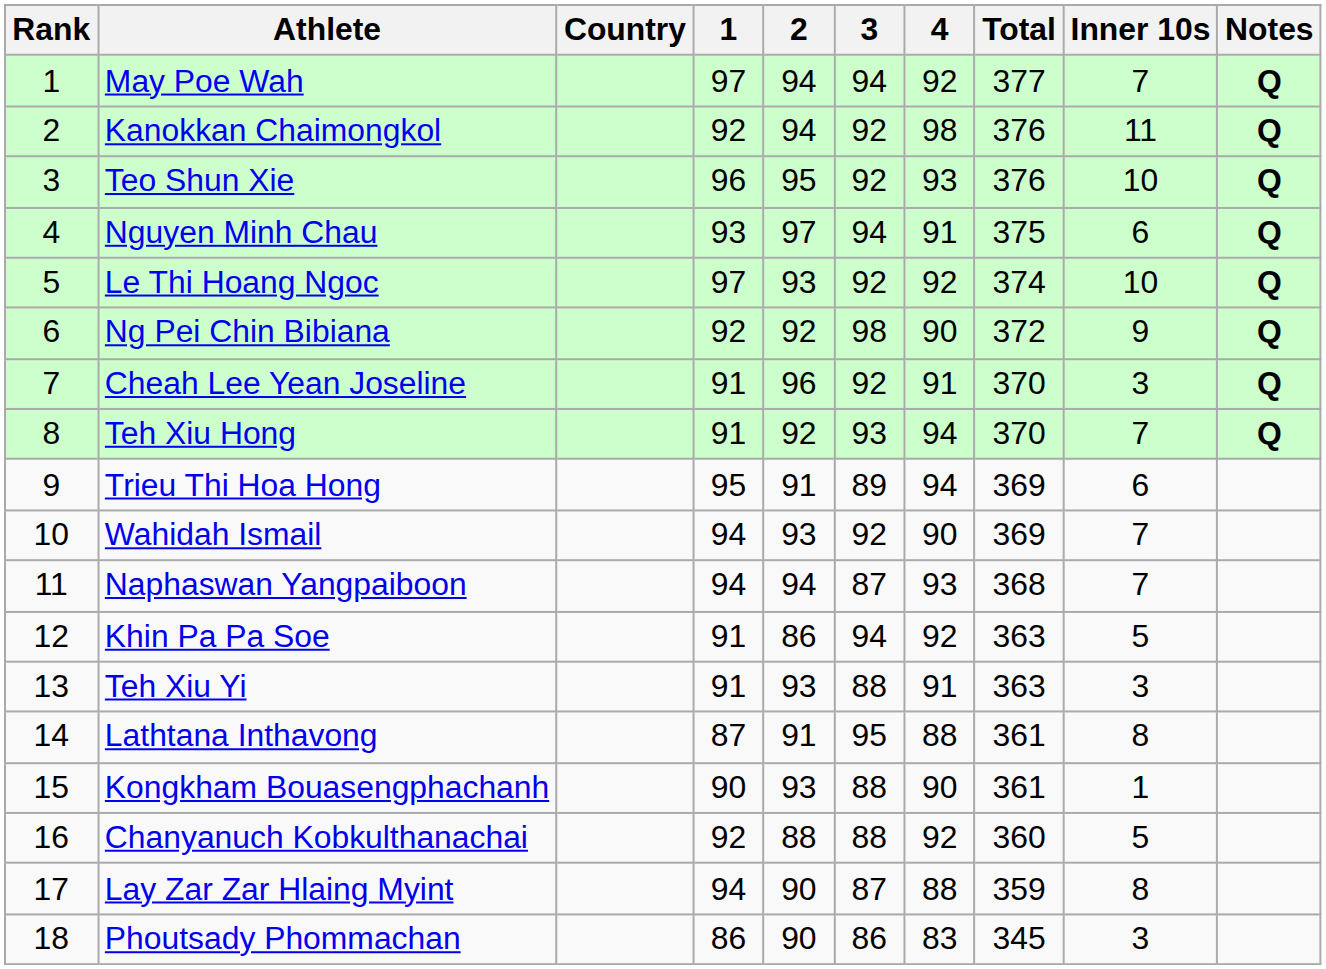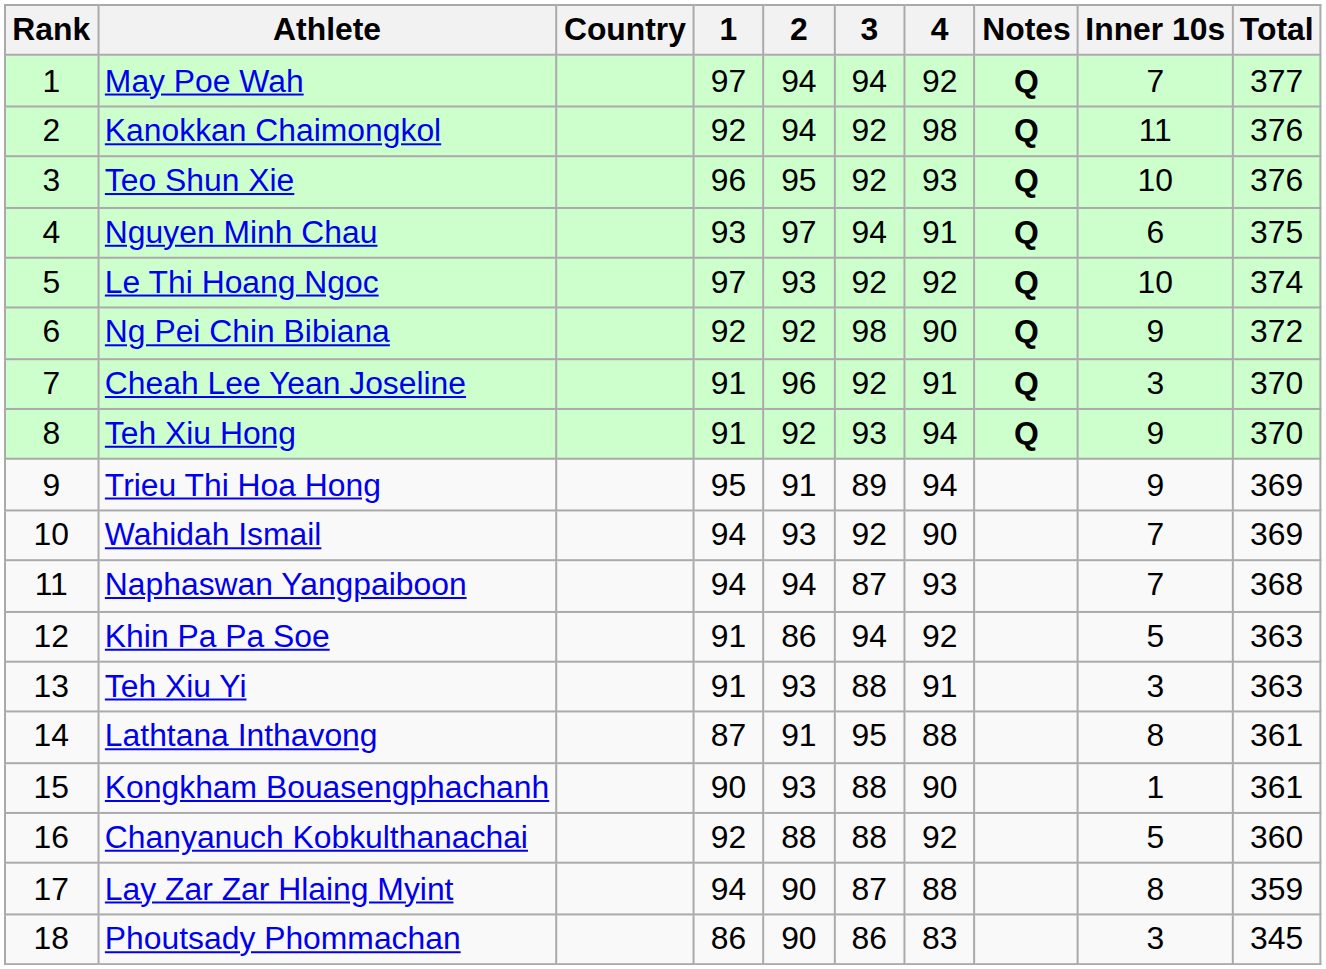 <table class="wikitable sortable" style="text-align:center">
 <tr>
 <th>Rank</th>
 <th>Athlete</th>
 <th>Country</th>
 <th class="sortable" style="width: 28px">1</th>
 <th class="sortable" style="width: 28px">2</th>
 <th class="sortable" style="width: 28px">3</th>
 <th class="sortable" style="width: 28px">4</th>
+<th class="unsortable">Notes</th>
+<th class="sortable">Inner 10s</th>
 <th>Total</th>
-<th class="sortable">Inner 10s</th>
-<th class="unsortable">Notes</th>
 </tr>
 <tr bgcolor=#ccffcc>
 <td>1</td>
 <td align="left"><a href='#'>May Poe Wah</a></td>
 <td align="left"></td>
 <td>97</td>
 <td>94</td>
 <td>94</td>
 <td>92</td>
+<td><strong>Q</strong></td>
+<td>7</td>
 <td>377</td>
-<td>7</td>
-<td><strong>Q</strong></td>
 </tr>
 <tr bgcolor=#ccffcc>
 <td>2</td>
 <td align="left"><a href='#'>Kanokkan Chaimongkol</a></td>
 <td align="left"></td>
 <td>92</td>
 <td>94</td>
 <td>92</td>
 <td>98</td>
+<td><strong>Q</strong></td>
+<td>11</td>
 <td>376</td>
-<td>11</td>
-<td><strong>Q</strong></td>
 </tr>
 <tr bgcolor=#ccffcc>
 <td>3</td>
 <td align="left"><a href='#'>Teo Shun Xie</a></td>
 <td align="left"></td>
 <td>96</td>
 <td>95</td>
 <td>92</td>
 <td>93</td>
+<td><strong>Q</strong></td>
+<td>10</td>
 <td>376</td>
-<td>10</td>
-<td><strong>Q</strong></td>
 </tr>
 <tr bgcolor=#ccffcc>
 <td>4</td>
 <td align="left"><a href='#'>Nguyen Minh Chau</a></td>
 <td align="left"></td>
 <td>93</td>
 <td>97</td>
 <td>94</td>
 <td>91</td>
+<td><strong>Q</strong></td>
+<td>6</td>
 <td>375</td>
-<td>6</td>
-<td><strong>Q</strong></td>
 </tr>
 <tr bgcolor=#ccffcc>
 <td>5</td>
 <td align="left"><a href='#'>Le Thi Hoang Ngoc</a></td>
 <td align="left"></td>
 <td>97</td>
 <td>93</td>
 <td>92</td>
 <td>92</td>
+<td><strong>Q</strong></td>
+<td>10</td>
 <td>374</td>
-<td>10</td>
-<td><strong>Q</strong></td>
 </tr>
 <tr bgcolor=#ccffcc>
 <td>6</td>
 <td align="left"><a href='#'>Ng Pei Chin Bibiana</a></td>
 <td align="left"></td>
 <td>92</td>
 <td>92</td>
 <td>98</td>
 <td>90</td>
+<td><strong>Q</strong></td>
+<td>9</td>
 <td>372</td>
-<td>9</td>
-<td><strong>Q</strong></td>
 </tr>
 <tr bgcolor=#ccffcc>
 <td>7</td>
 <td align="left"><a href='#'>Cheah Lee Yean Joseline</a></td>
 <td align="left"></td>
 <td>91</td>
 <td>96</td>
 <td>92</td>
 <td>91</td>
+<td><strong>Q</strong></td>
+<td>3</td>
 <td>370</td>
-<td>3</td>
-<td><strong>Q</strong></td>
 </tr>
 <tr bgcolor=#ccffcc>
 <td>8</td>
 <td align="left"><a href='#'>Teh Xiu Hong</a></td>
 <td align="left"></td>
 <td>91</td>
 <td>92</td>
 <td>93</td>
 <td>94</td>
+<td><strong>Q</strong></td>
+<td>9</td>
 <td>370</td>
-<td>7</td>
-<td><strong>Q</strong></td>
 </tr>
 <tr>
 <td>9</td>
 <td align="left"><a href='#'>Trieu Thi Hoa Hong</a></td>
 <td align="left"></td>
 <td>95</td>
 <td>91</td>
 <td>89</td>
 <td>94</td>
+<td></td>
+<td>9</td>
 <td>369</td>
-<td>6</td>
-<td></td>
 </tr>
 <tr>
 <td>10</td>
 <td align="left"><a href='#'>Wahidah Ismail</a></td>
 <td align="left"></td>
 <td>94</td>
 <td>93</td>
 <td>92</td>
 <td>90</td>
+<td></td>
+<td>7</td>
 <td>369</td>
-<td>7</td>
-<td></td>
 </tr>
 <tr>
 <td>11</td>
 <td align="left"><a href='#'>Naphaswan Yangpaiboon</a></td>
 <td align="left"></td>
 <td>94</td>
 <td>94</td>
 <td>87</td>
 <td>93</td>
+<td></td>
+<td>7</td>
 <td>368</td>
-<td>7</td>
-<td></td>
 </tr>
 <tr>
 <td>12</td>
 <td align="left"><a href='#'>Khin Pa Pa Soe</a></td>
 <td align="left"></td>
 <td>91</td>
 <td>86</td>
 <td>94</td>
 <td>92</td>
+<td></td>
+<td>5</td>
 <td>363</td>
-<td>5</td>
-<td></td>
 </tr>
 <tr>
 <td>13</td>
 <td align="left"><a href='#'>Teh Xiu Yi</a></td>
 <td align="left"></td>
 <td>91</td>
 <td>93</td>
 <td>88</td>
 <td>91</td>
+<td></td>
+<td>3</td>
 <td>363</td>
-<td>3</td>
-<td></td>
 </tr>
 <tr>
 <td>14</td>
 <td align="left"><a href='#'>Lathtana Inthavong</a></td>
 <td align="left"></td>
 <td>87</td>
 <td>91</td>
 <td>95</td>
 <td>88</td>
+<td></td>
+<td>8</td>
 <td>361</td>
-<td>8</td>
-<td></td>
 </tr>
 <tr>
 <td>15</td>
 <td align="left"><a href='#'>Kongkham Bouasengphachanh</a></td>
 <td align="left"></td>
 <td>90</td>
 <td>93</td>
 <td>88</td>
 <td>90</td>
+<td></td>
+<td>1</td>
 <td>361</td>
-<td>1</td>
-<td></td>
 </tr>
 <tr>
 <td>16</td>
 <td align="left"><a href='#'>Chanyanuch Kobkulthanachai</a></td>
 <td align="left"></td>
 <td>92</td>
 <td>88</td>
 <td>88</td>
 <td>92</td>
+<td></td>
+<td>5</td>
 <td>360</td>
-<td>5</td>
-<td></td>
 </tr>
 <tr>
 <td>17</td>
 <td align="left"><a href='#'>Lay Zar Zar Hlaing Myint</a></td>
 <td align="left"></td>
 <td>94</td>
 <td>90</td>
 <td>87</td>
 <td>88</td>
+<td></td>
+<td>8</td>
 <td>359</td>
-<td>8</td>
-<td></td>
 </tr>
 <tr>
 <td>18</td>
 <td align="left"><a href='#'>Phoutsady Phommachan</a></td>
 <td align="left"></td>
 <td>86</td>
 <td>90</td>
 <td>86</td>
 <td>83</td>
+<td></td>
+<td>3</td>
 <td>345</td>
-<td>3</td>
-<td></td>
 </tr>
 </table>
